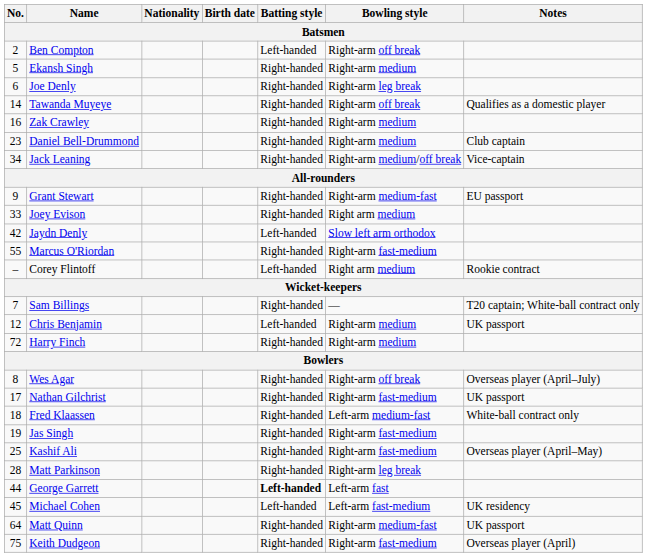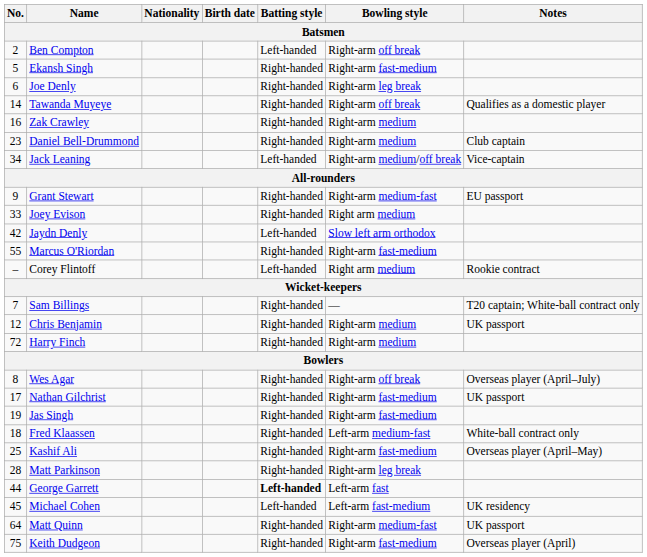 <table class="wikitable">
 <tr>
 <th>No.</th>
 <th>Name</th>
 <th>Nationality</th>
 <th>Birth date</th>
 <th>Batting style</th>
 <th>Bowling style</th>
 <th>Notes</th>
 </tr>
 <tr>
 <th colspan="7">Batsmen</th>
 </tr>
 <tr>
 <td style="text-align:center">2</td>
 <td><a href='#'>Ben Compton</a></td>
 <td></td>
 <td></td>
 <td>Left-handed</td>
 <td>Right-arm <a href='#'>off break</a></td>
 <td></td>
 </tr>
 <tr>
 <td style="text-align:center">5</td>
 <td><a href='#'>Ekansh Singh</a></td>
 <td></td>
 <td></td>
 <td>Right-handed</td>
-<td>Right-arm <a href='#'>medium</a></td>
+<td>Right-arm <a href='#'>fast-medium</a></td>
 <td></td>
 </tr>
 <tr>
 <td style="text-align:center">6</td>
 <td><a href='#'>Joe Denly</a></td>
 <td></td>
 <td></td>
 <td>Right-handed</td>
 <td>Right-arm <a href='#'>leg break</a></td>
 <td></td>
 </tr>
 <tr>
 <td style="text-align:center">14</td>
 <td><a href='#'>Tawanda Muyeye</a></td>
 <td></td>
 <td></td>
 <td>Right-handed</td>
 <td>Right-arm <a href='#'>off break</a></td>
 <td>Qualifies as a domestic player</td>
 </tr>
 <tr>
 <td style="text-align:center">16</td>
 <td><a href='#'>Zak Crawley</a></td>
 <td></td>
 <td></td>
 <td>Right-handed</td>
 <td>Right-arm <a href='#'>medium</a></td>
 <td></td>
 </tr>
 <tr>
 <td style="text-align:center">23</td>
 <td><a href='#'>Daniel Bell-Drummond</a></td>
 <td></td>
 <td></td>
 <td>Right-handed</td>
 <td>Right-arm <a href='#'>medium</a></td>
 <td>Club captain</td>
 </tr>
 <tr>
 <td style="text-align:center">34</td>
 <td><a href='#'>Jack Leaning</a></td>
 <td></td>
 <td></td>
-<td>Right-handed</td>
+<td>Left-handed</td>
 <td>Right-arm <a href='#'>medium</a>/<a href='#'>off break</a></td>
 <td>Vice-captain</td>
 </tr>
 <tr>
 <th colspan="7">All-rounders</th>
 </tr>
 <tr>
 <td style="text-align:center">9</td>
 <td><a href='#'>Grant Stewart</a></td>
 <td></td>
 <td></td>
 <td>Right-handed</td>
 <td>Right-arm <a href='#'>medium-fast</a></td>
 <td>EU passport</td>
 </tr>
 <tr>
 <td style="text-align:center">33</td>
 <td><a href='#'>Joey Evison</a></td>
 <td></td>
 <td></td>
 <td>Right-handed</td>
 <td>Right arm <a href='#'>medium</a></td>
 <td></td>
 </tr>
 <tr>
 <td style="text-align:center">42</td>
 <td><a href='#'>Jaydn Denly</a></td>
 <td></td>
 <td></td>
 <td>Left-handed</td>
 <td><a href='#'>Slow left arm orthodox</a></td>
 <td></td>
 </tr>
 <tr>
 <td style="text-align:center">55</td>
 <td><a href='#'>Marcus O'Riordan</a></td>
 <td></td>
 <td></td>
 <td>Right-handed</td>
 <td>Right-arm <a href='#'>fast-medium</a></td>
 <td></td>
 </tr>
 <tr>
 <td style="text-align:center">–</td>
 <td>Corey Flintoff</td>
 <td></td>
 <td></td>
 <td>Left-handed</td>
 <td>Right arm <a href='#'>medium</a></td>
 <td>Rookie contract</td>
 </tr>
 <tr>
 <th colspan="7">Wicket-keepers</th>
 </tr>
 <tr>
 <td style="text-align:center">7</td>
 <td><a href='#'>Sam Billings</a></td>
 <td></td>
 <td></td>
 <td>Right-handed</td>
 <td>—</td>
 <td>T20 captain; White-ball contract only</td>
 </tr>
 <tr>
 <td style="text-align:center">12</td>
 <td><a href='#'>Chris Benjamin</a></td>
 <td></td>
 <td></td>
-<td>Left-handed</td>
+<td>Right-handed</td>
 <td>Right-arm <a href='#'>medium</a></td>
 <td>UK passport</td>
 </tr>
 <tr>
 <td style="text-align:center">72</td>
 <td><a href='#'>Harry Finch</a></td>
 <td></td>
 <td></td>
 <td>Right-handed</td>
 <td>Right-arm <a href='#'>medium</a></td>
 <td></td>
 </tr>
 <tr>
 <th colspan="7">Bowlers</th>
 </tr>
 <tr>
 <td style="text-align:center">8</td>
 <td><a href='#'>Wes Agar</a></td>
 <td></td>
 <td></td>
 <td>Right-handed</td>
 <td>Right-arm <a href='#'>off break</a></td>
 <td>Overseas player (April–July)</td>
 </tr>
 <tr>
 <td style="text-align:center">17</td>
 <td><a href='#'>Nathan Gilchrist</a></td>
 <td></td>
 <td></td>
 <td>Right-handed</td>
 <td>Right-arm <a href='#'>fast-medium</a></td>
 <td>UK passport</td>
 </tr>
 <tr>
+<td style="text-align:center">19</td>
+<td><a href='#'>Jas Singh</a></td>
+<td></td>
+<td></td>
+<td>Right-handed</td>
+<td>Right-arm <a href='#'>fast-medium</a></td>
+<td></td>
+</tr>
+<tr>
 <td style="text-align:center">18</td>
 <td><a href='#'>Fred Klaassen</a></td>
 <td></td>
 <td></td>
 <td>Right-handed</td>
 <td>Left-arm <a href='#'>medium-fast</a></td>
 <td>White-ball contract only</td>
-</tr>
-<tr>
-<td style="text-align:center">19</td>
-<td><a href='#'>Jas Singh</a></td>
-<td></td>
-<td></td>
-<td>Right-handed</td>
-<td>Right-arm <a href='#'>fast-medium</a></td>
-<td></td>
 </tr>
 <tr>
 <td style="text-align:center">25</td>
 <td><a href='#'>Kashif Ali</a></td>
 <td></td>
 <td></td>
 <td>Right-handed</td>
 <td>Right-arm <a href='#'>fast-medium</a></td>
 <td>Overseas player (April–May)</td>
 </tr>
 <tr>
 <td style="text-align:center">28</td>
 <td><a href='#'>Matt Parkinson</a></td>
 <td></td>
 <td></td>
 <td>Right-handed</td>
 <td>Right-arm <a href='#'>leg break</a></td>
 <td></td>
 </tr>
 <tr>
 <td style="text-align:center">44</td>
 <td><a href='#'>George Garrett</a></td>
 <td></td>
 <td></td>
 <td><strong>Left-handed</strong></td>
 <td>Left-arm <a href='#'>fast</a></td>
 <td></td>
 </tr>
 <tr>
 <td style="text-align:center">45</td>
 <td><a href='#'>Michael Cohen</a></td>
 <td></td>
 <td></td>
 <td>Left-handed</td>
 <td>Left-arm <a href='#'>fast-medium</a></td>
 <td>UK residency</td>
 </tr>
 <tr>
 <td style="text-align:center">64</td>
 <td><a href='#'>Matt Quinn</a></td>
 <td></td>
 <td></td>
 <td>Right-handed</td>
 <td>Right-arm <a href='#'>medium-fast</a></td>
 <td>UK passport</td>
 </tr>
 <tr>
 <td style="text-align:center">75</td>
 <td><a href='#'>Keith Dudgeon</a></td>
 <td></td>
 <td></td>
 <td>Right-handed</td>
 <td>Right-arm <a href='#'>fast-medium</a></td>
 <td>Overseas player (April)</td>
 </tr>
 </table>
